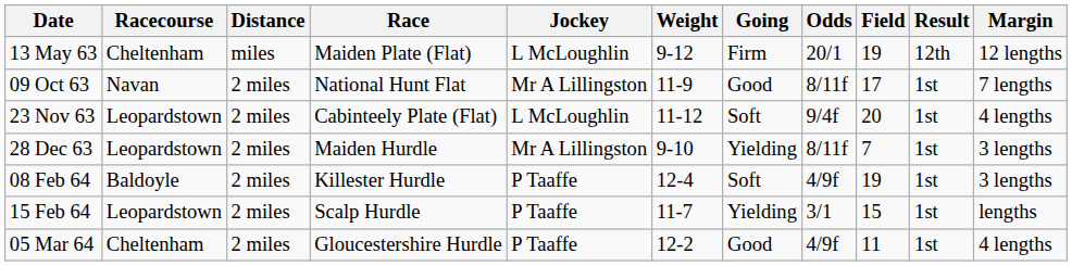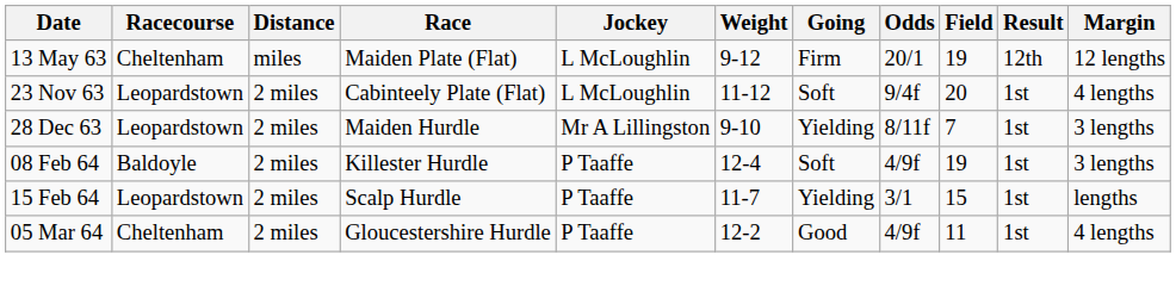 <table class="wikitable">
 <tr>
 <th>Date</th>
 <th>Racecourse</th>
 <th>Distance</th>
 <th>Race</th>
 <th>Jockey</th>
 <th>Weight</th>
 <th>Going</th>
 <th>Odds</th>
 <th>Field</th>
 <th>Result</th>
 <th>Margin</th>
 </tr>
 <tr>
 <td>13 May 63</td>
 <td>Cheltenham</td>
 <td> miles</td>
 <td>Maiden Plate (Flat)</td>
 <td>L McLoughlin</td>
 <td>9-12</td>
 <td>Firm</td>
 <td>20/1</td>
 <td>19</td>
 <td>12th</td>
 <td>12 lengths</td>
-</tr>
-<tr>
-<td>09 Oct 63</td>
-<td>Navan</td>
-<td>2 miles</td>
-<td>National Hunt Flat</td>
-<td>Mr A Lillingston</td>
-<td>11-9</td>
-<td>Good</td>
-<td>8/11f</td>
-<td>17</td>
-<td>1st</td>
-<td>7 lengths</td>
 </tr>
 <tr>
 <td>23 Nov 63</td>
 <td>Leopardstown</td>
 <td>2 miles</td>
 <td>Cabinteely Plate (Flat)</td>
 <td>L McLoughlin</td>
 <td>11-12</td>
 <td>Soft</td>
 <td>9/4f</td>
 <td>20</td>
 <td>1st</td>
 <td>4 lengths</td>
 </tr>
 <tr>
 <td>28 Dec 63</td>
 <td>Leopardstown</td>
 <td>2 miles</td>
 <td>Maiden Hurdle</td>
 <td>Mr A Lillingston</td>
 <td>9-10</td>
 <td>Yielding</td>
 <td>8/11f</td>
 <td>7</td>
 <td>1st</td>
 <td>3 lengths</td>
 </tr>
 <tr>
 <td>08 Feb 64</td>
 <td>Baldoyle</td>
 <td>2 miles</td>
 <td>Killester Hurdle</td>
 <td>P Taaffe</td>
 <td>12-4</td>
 <td>Soft</td>
 <td>4/9f</td>
 <td>19</td>
 <td>1st</td>
 <td>3 lengths</td>
 </tr>
 <tr>
 <td>15 Feb 64</td>
 <td>Leopardstown</td>
 <td>2 miles</td>
 <td>Scalp Hurdle</td>
 <td>P Taaffe</td>
 <td>11-7</td>
 <td>Yielding</td>
 <td>3/1</td>
 <td>15</td>
 <td>1st</td>
 <td> lengths</td>
 </tr>
 <tr>
 <td>05 Mar 64</td>
 <td>Cheltenham</td>
 <td>2 miles</td>
 <td>Gloucestershire Hurdle</td>
 <td>P Taaffe</td>
 <td>12-2</td>
 <td>Good</td>
 <td>4/9f</td>
 <td>11</td>
 <td>1st</td>
 <td>4 lengths</td>
 </tr>
 </table>
